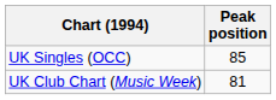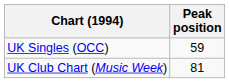 <table class="wikitable">
 <tr>
 <th>Chart (1994)</th>
 <th>Peak<br>position</th>
 </tr>
 <tr>
 <td><a href='#'>UK Singles</a> (<a href='#'>OCC</a>)</td>
-<td style="text-align:center;">85</td>
+<td style="text-align:center;">59</td>
 </tr>
 <tr>
 <td><a href='#'>UK Club Chart</a> (<em><a href='#'>Music Week</a></em>)</td>
 <td style="text-align:center;">81</td>
 </tr>
 </table>
